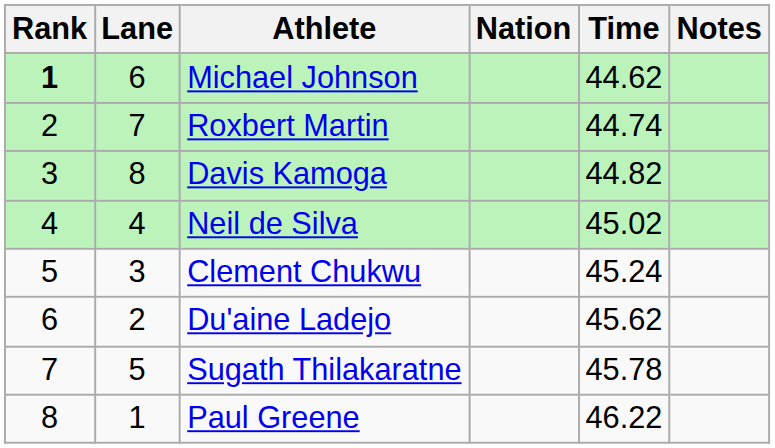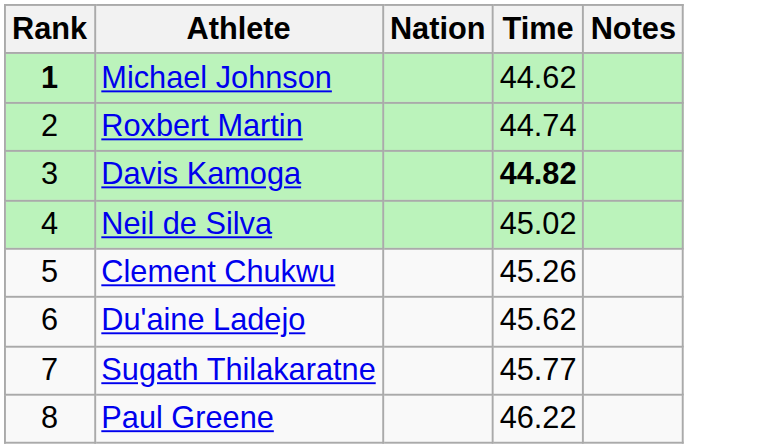 <table class="wikitable sortable" style="text-align:center">
 <tr>
 <th>Rank</th>
-<th>Lane</th>
 <th>Athlete</th>
 <th>Nation</th>
 <th>Time</th>
 <th>Notes</th>
 </tr>
 <tr style="background:#bbf3bb;">
 <td><strong>1</strong></td>
-<td>6</td>
 <td align=left><a href='#'>Michael Johnson</a></td>
 <td align=left></td>
 <td>44.62</td>
 <td></td>
 </tr>
 <tr style="background:#bbf3bb;">
 <td>2</td>
-<td>7</td>
 <td align=left><a href='#'>Roxbert Martin</a></td>
 <td align=left></td>
 <td>44.74</td>
 <td></td>
 </tr>
 <tr style="background:#bbf3bb;">
 <td>3</td>
-<td>8</td>
 <td align=left><a href='#'>Davis Kamoga</a></td>
 <td align=left></td>
-<td>44.82</td>
+<td><strong>44.82</strong></td>
 <td></td>
 </tr>
 <tr style="background:#bbf3bb;">
-<td>4</td>
 <td>4</td>
 <td align=left><a href='#'>Neil de Silva</a></td>
 <td align=left></td>
 <td>45.02</td>
 <td></td>
 </tr>
 <tr>
 <td>5</td>
-<td>3</td>
 <td align=left><a href='#'>Clement Chukwu</a></td>
 <td align=left></td>
-<td>45.24</td>
+<td>45.26</td>
 <td></td>
 </tr>
 <tr>
 <td>6</td>
-<td>2</td>
 <td align=left><a href='#'>Du'aine Ladejo</a></td>
 <td align=left></td>
 <td>45.62</td>
 <td></td>
 </tr>
 <tr>
 <td>7</td>
-<td>5</td>
 <td align=left><a href='#'>Sugath Thilakaratne</a></td>
 <td align=left></td>
-<td>45.78</td>
+<td>45.77</td>
 <td></td>
 </tr>
 <tr>
 <td>8</td>
-<td>1</td>
 <td align=left><a href='#'>Paul Greene</a></td>
 <td align=left></td>
 <td>46.22</td>
 <td></td>
 </tr>
 </table>
